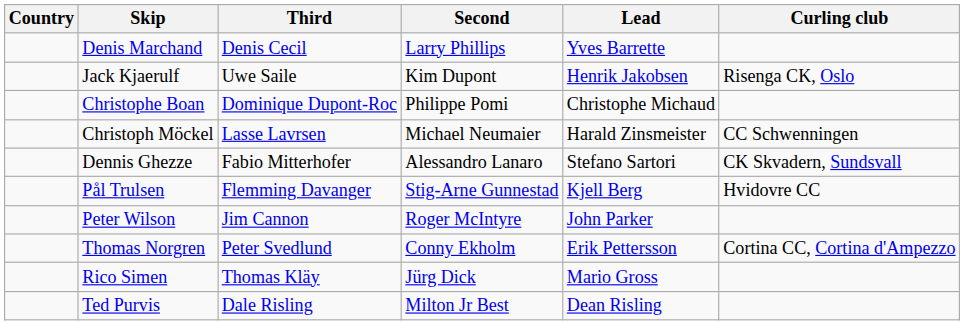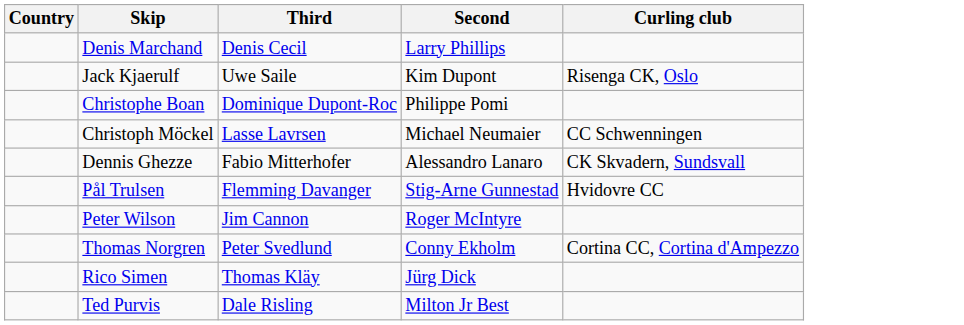 <table class=wikitable>
 <tr>
 <th>Country</th>
 <th>Skip</th>
 <th>Third</th>
 <th>Second</th>
-<th>Lead</th>
 <th>Curling club</th>
 </tr>
 <tr>
 <td></td>
 <td><a href='#'>Denis Marchand</a></td>
 <td><a href='#'>Denis Cecil</a></td>
 <td><a href='#'>Larry Phillips</a></td>
-<td><a href='#'>Yves Barrette</a></td>
 <td></td>
 </tr>
 <tr>
 <td></td>
 <td>Jack Kjaerulf</td>
 <td>Uwe Saile</td>
 <td>Kim Dupont</td>
-<td><a href='#'>Henrik Jakobsen</a></td>
 <td>Risenga CK, <a href='#'>Oslo</a></td>
 </tr>
 <tr>
 <td></td>
 <td><a href='#'>Christophe Boan</a></td>
 <td><a href='#'>Dominique Dupont-Roc</a></td>
 <td>Philippe Pomi</td>
-<td>Christophe Michaud</td>
 <td></td>
 </tr>
 <tr>
 <td></td>
 <td>Christoph Möckel</td>
 <td><a href='#'>Lasse Lavrsen</a></td>
 <td>Michael Neumaier</td>
-<td>Harald Zinsmeister</td>
 <td>CC Schwenningen</td>
 </tr>
 <tr>
 <td></td>
 <td>Dennis Ghezze</td>
 <td>Fabio Mitterhofer</td>
 <td>Alessandro Lanaro</td>
-<td>Stefano Sartori</td>
 <td>CK Skvadern, <a href='#'>Sundsvall</a></td>
 </tr>
 <tr>
 <td></td>
 <td><a href='#'>Pål Trulsen</a></td>
 <td><a href='#'>Flemming Davanger</a></td>
 <td><a href='#'>Stig-Arne Gunnestad</a></td>
-<td><a href='#'>Kjell Berg</a></td>
 <td>Hvidovre CC</td>
 </tr>
 <tr>
 <td></td>
 <td><a href='#'>Peter Wilson</a></td>
 <td><a href='#'>Jim Cannon</a></td>
 <td><a href='#'>Roger McIntyre</a></td>
-<td><a href='#'>John Parker</a></td>
 <td></td>
 </tr>
 <tr>
 <td></td>
 <td><a href='#'>Thomas Norgren</a></td>
 <td><a href='#'>Peter Svedlund</a></td>
 <td><a href='#'>Conny Ekholm</a></td>
-<td><a href='#'>Erik Pettersson</a></td>
 <td>Cortina CC, <a href='#'>Cortina d'Ampezzo</a></td>
 </tr>
 <tr>
 <td></td>
 <td><a href='#'>Rico Simen</a></td>
 <td><a href='#'>Thomas Kläy</a></td>
 <td><a href='#'>Jürg Dick</a></td>
-<td><a href='#'>Mario Gross</a></td>
 <td></td>
 </tr>
 <tr>
 <td></td>
 <td><a href='#'>Ted Purvis</a></td>
 <td><a href='#'>Dale Risling</a></td>
 <td><a href='#'>Milton Jr Best</a></td>
-<td><a href='#'>Dean Risling</a></td>
 <td></td>
 </tr>
 </table>
